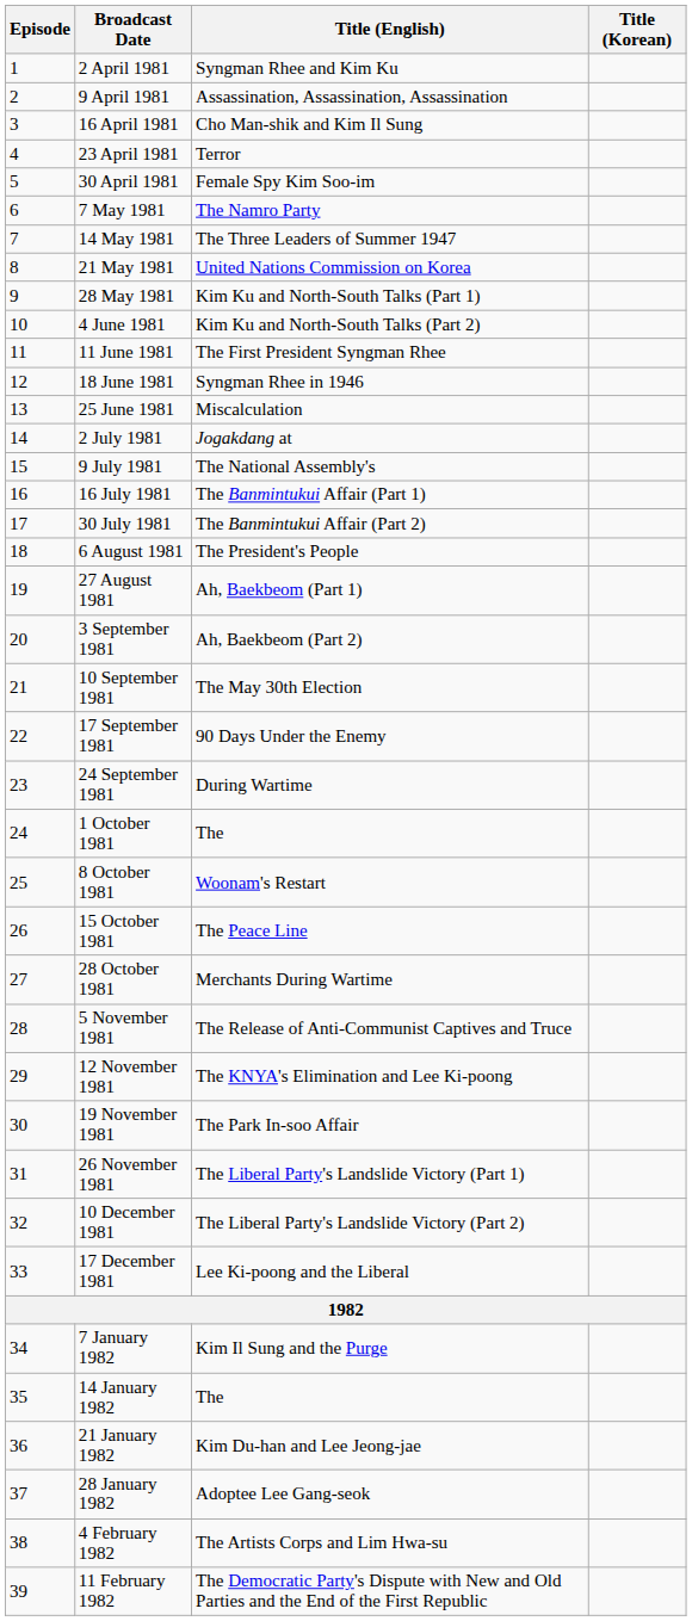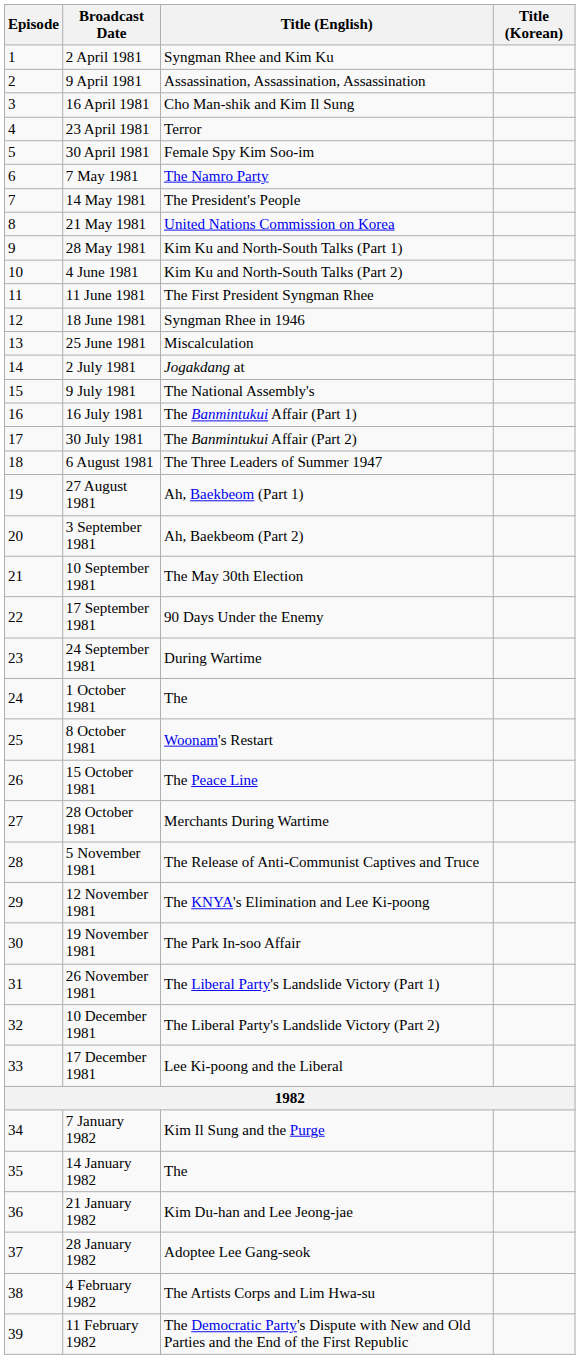 <table class="wikitable">
 <tr>
 <th>Episode</th>
 <th>Broadcast Date</th>
 <th>Title (English)</th>
 <th>Title (Korean)</th>
 </tr>
 <tr>
 <td>1</td>
 <td>2 April 1981</td>
 <td>Syngman Rhee and Kim Ku</td>
 <td></td>
 </tr>
 <tr>
 <td>2</td>
 <td>9 April 1981</td>
 <td>Assassination, Assassination, Assassination</td>
 <td></td>
 </tr>
 <tr>
 <td>3</td>
 <td>16 April 1981</td>
 <td>Cho Man-shik and Kim Il Sung</td>
 <td></td>
 </tr>
 <tr>
 <td>4</td>
 <td>23 April 1981</td>
 <td>Terror</td>
 <td></td>
 </tr>
 <tr>
 <td>5</td>
 <td>30 April 1981</td>
 <td>Female Spy Kim Soo-im</td>
 <td></td>
 </tr>
 <tr>
 <td>6</td>
 <td>7 May 1981</td>
 <td><a href='#'>The Namro Party</a></td>
 <td></td>
 </tr>
 <tr>
 <td>7</td>
 <td>14 May 1981</td>
-<td>The Three Leaders of Summer 1947</td>
+<td>The President's People</td>
 <td></td>
 </tr>
 <tr>
 <td>8</td>
 <td>21 May 1981</td>
 <td><a href='#'>United Nations Commission on Korea</a></td>
 <td></td>
 </tr>
 <tr>
 <td>9</td>
 <td>28 May 1981</td>
 <td>Kim Ku and North-South Talks (Part 1)</td>
 <td></td>
 </tr>
 <tr>
 <td>10</td>
 <td>4 June 1981</td>
 <td>Kim Ku and North-South Talks (Part 2)</td>
 <td></td>
 </tr>
 <tr>
 <td>11</td>
 <td>11 June 1981</td>
 <td>The First President Syngman Rhee</td>
 <td></td>
 </tr>
 <tr>
 <td>12</td>
 <td>18 June 1981</td>
 <td>Syngman Rhee in 1946</td>
 <td></td>
 </tr>
 <tr>
 <td>13</td>
 <td>25 June 1981</td>
 <td>Miscalculation</td>
 <td></td>
 </tr>
 <tr>
 <td>14</td>
 <td>2 July 1981</td>
 <td><em>Jogakdang</em> at </td>
 <td></td>
 </tr>
 <tr>
 <td>15</td>
 <td>9 July 1981</td>
 <td>The National Assembly's </td>
 <td></td>
 </tr>
 <tr>
 <td>16</td>
 <td>16 July 1981</td>
 <td>The <a href='#'><em>Banmintukui</em></a> Affair (Part 1)</td>
 <td></td>
 </tr>
 <tr>
 <td>17</td>
 <td>30 July 1981</td>
 <td>The <em>Banmintukui</em> Affair (Part 2)</td>
 <td></td>
 </tr>
 <tr>
 <td>18</td>
 <td>6 August 1981</td>
-<td>The President's People</td>
+<td>The Three Leaders of Summer 1947</td>
 <td></td>
 </tr>
 <tr>
 <td>19</td>
 <td>27 August 1981</td>
 <td>Ah, <a href='#'>Baekbeom</a> (Part 1)</td>
 <td></td>
 </tr>
 <tr>
 <td>20</td>
 <td>3 September 1981</td>
 <td>Ah, Baekbeom (Part 2)</td>
 <td></td>
 </tr>
 <tr>
 <td>21</td>
 <td>10 September 1981</td>
 <td>The May 30th Election</td>
 <td></td>
 </tr>
 <tr>
 <td>22</td>
 <td>17 September 1981</td>
 <td>90 Days Under the Enemy</td>
 <td></td>
 </tr>
 <tr>
 <td>23</td>
 <td>24 September 1981</td>
 <td> During Wartime</td>
 <td></td>
 </tr>
 <tr>
 <td>24</td>
 <td>1 October 1981</td>
 <td>The </td>
 <td></td>
 </tr>
 <tr>
 <td>25</td>
 <td>8 October 1981</td>
 <td><a href='#'>Woonam</a>'s Restart</td>
 <td></td>
 </tr>
 <tr>
 <td>26</td>
 <td>15 October 1981</td>
 <td>The <a href='#'>Peace Line</a></td>
 <td></td>
 </tr>
 <tr>
 <td>27</td>
 <td>28 October 1981</td>
 <td>Merchants During Wartime</td>
 <td></td>
 </tr>
 <tr>
 <td>28</td>
 <td>5 November 1981</td>
 <td>The Release of Anti-Communist Captives and Truce</td>
 <td></td>
 </tr>
 <tr>
 <td>29</td>
 <td>12 November 1981</td>
 <td>The <a href='#'>KNYA</a>'s Elimination and Lee Ki-poong</td>
 <td></td>
 </tr>
 <tr>
 <td>30</td>
 <td>19 November 1981</td>
 <td>The Park In-soo Affair</td>
 <td></td>
 </tr>
 <tr>
 <td>31</td>
 <td>26 November 1981</td>
 <td>The <a href='#'>Liberal Party</a>'s Landslide Victory (Part 1)</td>
 <td></td>
 </tr>
 <tr>
 <td>32</td>
 <td>10 December 1981</td>
 <td>The Liberal Party's Landslide Victory (Part 2)</td>
 <td></td>
 </tr>
 <tr>
 <td>33</td>
 <td>17 December 1981</td>
 <td>Lee Ki-poong and the Liberal</td>
 <td></td>
 </tr>
 <tr>
 <th colspan="4">1982</th>
 </tr>
 <tr>
 <td>34</td>
 <td>7 January 1982</td>
 <td>Kim Il Sung and the <a href='#'>Purge</a></td>
 <td></td>
 </tr>
 <tr>
 <td>35</td>
 <td>14 January 1982</td>
 <td>The </td>
 <td></td>
 </tr>
 <tr>
 <td>36</td>
 <td>21 January 1982</td>
 <td>Kim Du-han and Lee Jeong-jae</td>
 <td></td>
 </tr>
 <tr>
 <td>37</td>
 <td>28 January 1982</td>
 <td>Adoptee Lee Gang-seok</td>
 <td></td>
 </tr>
 <tr>
 <td>38</td>
 <td>4 February 1982</td>
 <td>The Artists Corps and Lim Hwa-su</td>
 <td></td>
 </tr>
 <tr>
 <td>39</td>
 <td>11 February 1982</td>
 <td>The <a href='#'>Democratic Party</a>'s Dispute with New and Old Parties and the End of the First Republic</td>
 <td></td>
 </tr>
 </table>
